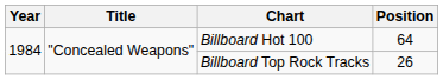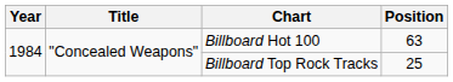 <table class="wikitable">
 <tr>
 <th>Year</th>
 <th>Title</th>
 <th>Chart</th>
 <th>Position</th>
 </tr>
 <tr>
 <td rowspan=2>1984</td>
 <td rowspan=2>"Concealed Weapons"</td>
 <td><em>Billboard</em> Hot 100</td>
-<td style="text-align:center;">64</td>
+<td style="text-align:center;">63</td>
 </tr>
 <tr>
 <td><em>Billboard</em> Top Rock Tracks</td>
-<td style="text-align:center;">26</td>
+<td style="text-align:center;">25</td>
 </tr>
 </table>
